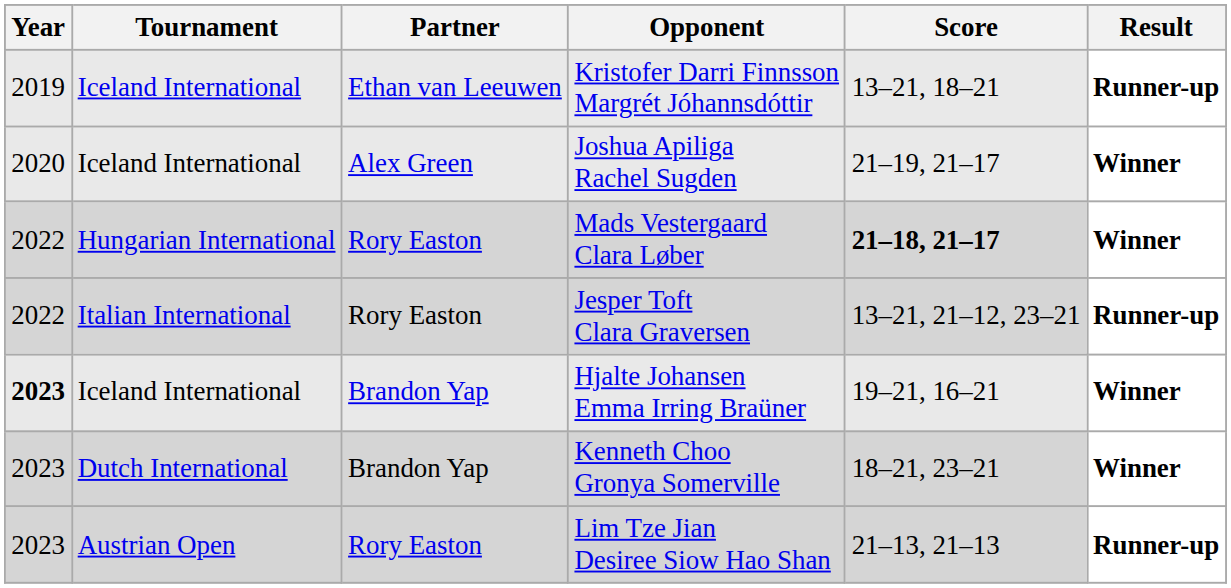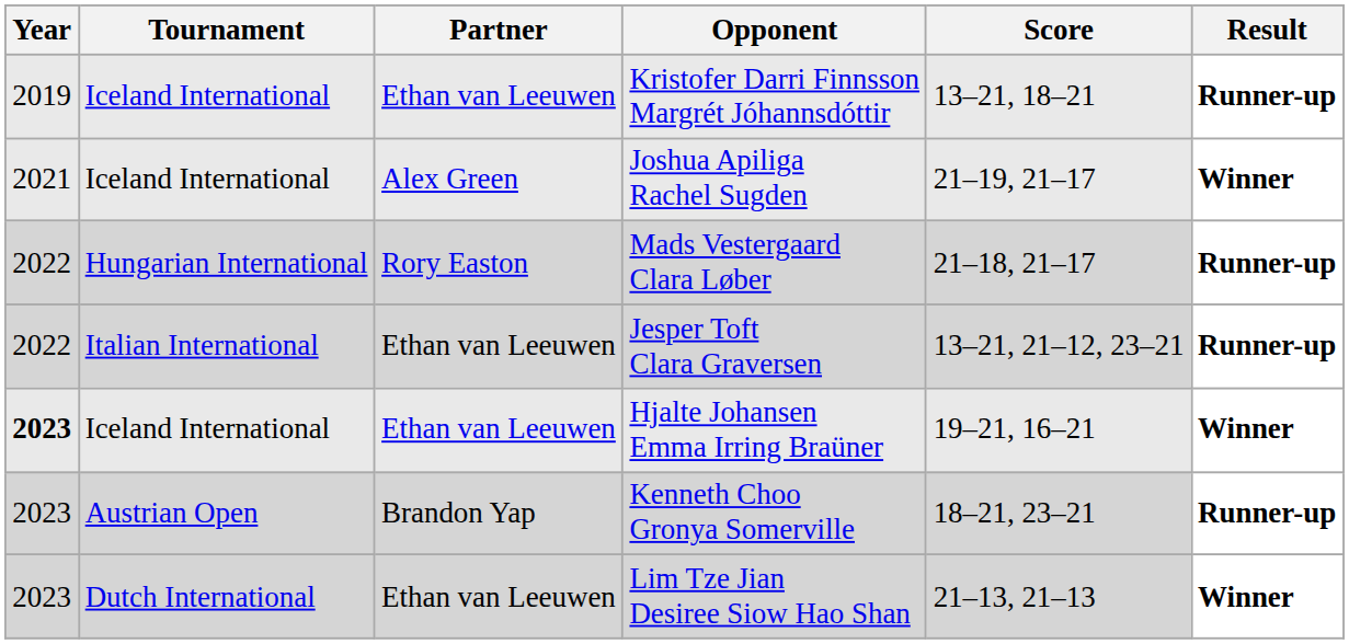 <table class="sortable wikitable" style="font-size: 90%;">
 <tr>
 <th>Year</th>
 <th>Tournament</th>
 <th>Partner</th>
 <th>Opponent</th>
 <th>Score</th>
 <th>Result</th>
 </tr>
 <tr style="background:#E9E9E9">
 <td align="center">2019</td>
 <td align="left"><a href='#'>Iceland International</a></td>
 <td align="left"> <a href='#'>Ethan van Leeuwen</a></td>
 <td align="left"> <a href='#'>Kristofer Darri Finnsson</a><br> <a href='#'>Margrét Jóhannsdóttir</a></td>
 <td align="left">13–21, 18–21</td>
 <td style="text-align:left; background:white"> <strong>Runner-up</strong></td>
 </tr>
 <tr style="background:#E9E9E9">
-<td align="center">2020</td>
+<td align="center">2021</td>
 <td align="left">Iceland International</td>
 <td align="left"> <a href='#'>Alex Green</a></td>
 <td align="left"> <a href='#'>Joshua Apiliga</a><br> <a href='#'>Rachel Sugden</a></td>
 <td align="left">21–19, 21–17</td>
 <td style="text-align:left; background:white"> <strong>Winner</strong></td>
 </tr>
 <tr style="background:#D5D5D5">
 <td align="center">2022</td>
 <td align="left"><a href='#'>Hungarian International</a></td>
 <td align="left"> <a href='#'>Rory Easton</a></td>
 <td align="left"> <a href='#'>Mads Vestergaard</a><br> <a href='#'>Clara Løber</a></td>
-<td align="left"><strong>21–18, 21–17</strong></td>
-<td style="text-align:left; background:white"> <strong>Winner</strong></td>
+<td align="left">21–18, 21–17</td>
+<td style="text-align:left; background:white"> <strong>Runner-up</strong></td>
 </tr>
 <tr style="background:#D5D5D5">
 <td align="center">2022</td>
 <td align="left"><a href='#'>Italian International</a></td>
-<td align="left"> Rory Easton</td>
+<td align="left"> Ethan van Leeuwen</td>
 <td align="left"> <a href='#'>Jesper Toft</a><br> <a href='#'>Clara Graversen</a></td>
 <td align="left">13–21, 21–12, 23–21</td>
 <td style="text-align:left; background:white"> <strong>Runner-up</strong></td>
 </tr>
 <tr style="background:#E9E9E9">
 <td align="center"><strong>2023</strong></td>
 <td align="left">Iceland International</td>
-<td align="left"> <a href='#'>Brandon Yap</a></td>
+<td align="left"> <a href='#'>Ethan van Leeuwen</a></td>
 <td align="left"> <a href='#'>Hjalte Johansen</a><br> <a href='#'>Emma Irring Braüner</a></td>
 <td align="left">19–21, 16–21</td>
 <td style="text-align:left; background:white"> <strong>Winner</strong></td>
 </tr>
 <tr style="background:#D5D5D5">
 <td align="center">2023</td>
-<td align="left"><a href='#'>Dutch International</a></td>
+<td align="left"><a href='#'>Austrian Open</a></td>
 <td align="left"> Brandon Yap</td>
 <td align="left"> <a href='#'>Kenneth Choo</a><br> <a href='#'>Gronya Somerville</a></td>
 <td align="left">18–21, 23–21</td>
-<td style="text-align:left; background:white"> <strong>Winner</strong></td>
+<td style="text-align:left; background:white"> <strong>Runner-up</strong></td>
 </tr>
 <tr style="background:#D5D5D5">
 <td align="center">2023</td>
-<td align="left"><a href='#'>Austrian Open</a></td>
-<td align="left"> <a href='#'>Rory Easton</a></td>
+<td align="left"><a href='#'>Dutch International</a></td>
+<td align="left"> Ethan van Leeuwen</td>
 <td align="left"> <a href='#'>Lim Tze Jian</a><br> <a href='#'>Desiree Siow Hao Shan</a></td>
 <td align="left">21–13, 21–13</td>
-<td style="text-align:left; background:white"> <strong>Runner-up</strong></td>
+<td style="text-align:left; background:white"> <strong>Winner</strong></td>
 </tr>
 </table>
